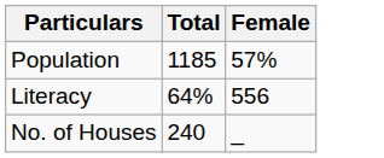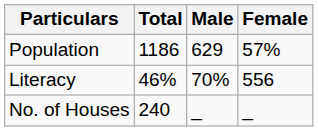 <table class="wikitable sortable Population Info">
 <tr>
 <th>Particulars</th>
 <th>Total</th>
+<th>Male</th>
 <th>Female</th>
 </tr>
 <tr>
 <td>Population</td>
-<td>1185</td>
+<td>1186</td>
+<td>629</td>
 <td>57%</td>
 </tr>
 <tr>
 <td>Literacy</td>
-<td>64%</td>
+<td>46%</td>
+<td>70%</td>
 <td>556</td>
 </tr>
 <tr>
 <td>No. of Houses</td>
 <td>240</td>
 <td>_</td>
+<td>_</td>
 </tr>
 </table>
